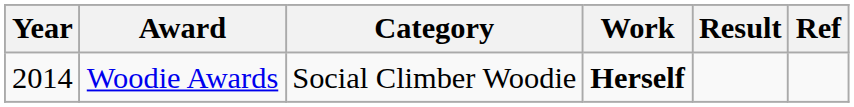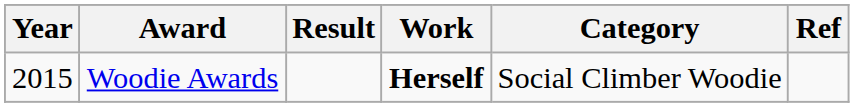 <table class="wikitable">
 <tr>
 <th scope="col">Year</th>
 <th scope="col">Award</th>
+<th scope="col">Result</th>
+<th scope="col">Work</th>
 <th scope="col">Category</th>
-<th scope="col">Work</th>
-<th scope="col">Result</th>
 <th scope="col">Ref</th>
 </tr>
 <tr>
-<td style="text-align:center;">2014</td>
+<td style="text-align:center;">2015</td>
 <td><a href='#'>Woodie Awards</a></td>
+<td></td>
+<td><strong>Herself</strong></td>
 <td>Social Climber Woodie</td>
-<td><strong>Herself</strong></td>
-<td></td>
 <td style="text-align:center;"></td>
 </tr>
 </table>
